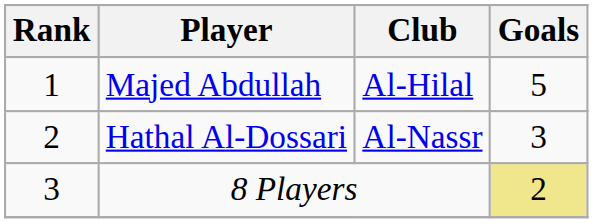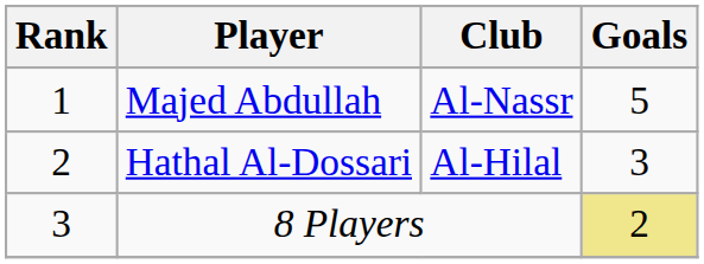 <table class="wikitable sortable" style="text-align:center">
 <tr>
 <th>Rank</th>
 <th>Player</th>
 <th>Club</th>
 <th>Goals</th>
 </tr>
 <tr>
 <td>1</td>
 <td align="left"><strong></strong> <a href='#'>Majed Abdullah</a></td>
-<td align="left"><a href='#'>Al-Hilal</a></td>
+<td align="left"><a href='#'>Al-Nassr</a></td>
 <td>5</td>
 </tr>
 <tr>
 <td>2</td>
 <td align="left"><strong></strong> <a href='#'>Hathal Al-Dossari</a></td>
-<td align="left"><a href='#'>Al-Nassr</a></td>
+<td align="left"><a href='#'>Al-Hilal</a></td>
 <td>3</td>
 </tr>
 <tr>
 <td>3</td>
 <td colspan=2><em>8 Players</em></td>
 <td style="background: khaki;">2</td>
 </tr>
 <tr>
 </tr>
 </table>
